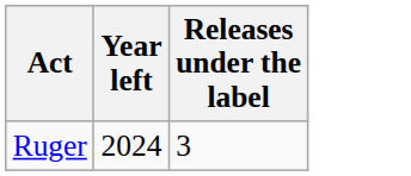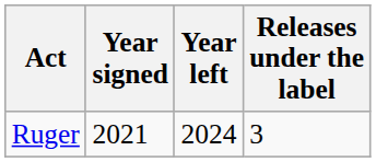 <table class="wikitable">
 <tr>
 <th>Act</th>
+<th>Year<br> signed</th>
 <th>Year<br> left</th>
 <th>Releases<br> under the<br> label</th>
 </tr>
 <tr>
 <td><a href='#'>Ruger</a></td>
+<td>2021</td>
 <td>2024</td>
 <td rowspan="1">3</td>
 </tr>
 </table>
